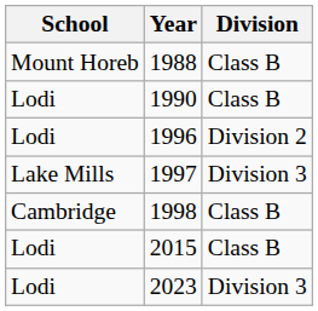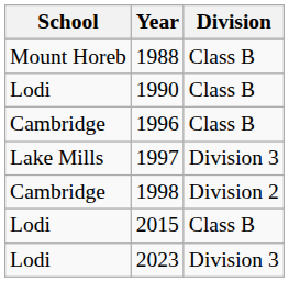 <table class="wikitable">
 <tr>
 <th>School</th>
 <th>Year</th>
 <th>Division</th>
 </tr>
 <tr>
 <td>Mount Horeb</td>
 <td>1988</td>
 <td>Class B</td>
 </tr>
 <tr>
 <td>Lodi</td>
 <td>1990</td>
 <td>Class B</td>
 </tr>
 <tr>
-<td>Lodi</td>
+<td>Cambridge</td>
 <td>1996</td>
-<td>Division 2</td>
+<td>Class B</td>
 </tr>
 <tr>
 <td>Lake Mills</td>
 <td>1997</td>
 <td>Division 3</td>
 </tr>
 <tr>
 <td>Cambridge</td>
 <td>1998</td>
-<td>Class B</td>
+<td>Division 2</td>
 </tr>
 <tr>
 <td>Lodi</td>
 <td>2015</td>
 <td>Class B</td>
 </tr>
 <tr>
 <td>Lodi</td>
 <td>2023</td>
 <td>Division 3</td>
 </tr>
 </table>
